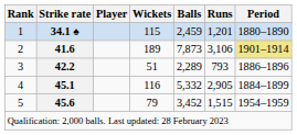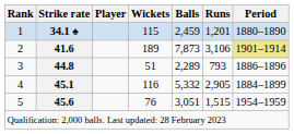 <table class="wikitable plainrowheaders sortable">
 <tr>
 <th scope=col>Rank</th>
 <th scope=col>Strike rate</th>
 <th scope=col>Player</th>
 <th scope=col>Wickets</th>
 <th scope=col>Balls</th>
 <th scope=col>Runs</th>
 <th scope=col>Period</th>
 </tr>
 <tr bgcolor=#cee0f2>
 <td align=center>1</td>
 <th scope=row style="background:#cee0f2; text-align:center;">34.1 ♠</th>
 <td></td>
 <td align=center>115</td>
 <td align=center>2,459</td>
 <td align=center>1,201</td>
 <td>1880–1890</td>
 </tr>
 <tr>
 <td align=center>2</td>
 <th scope=row style=text-align:center;>41.6</th>
 <td></td>
 <td align=center>189</td>
 <td align=center>7,873</td>
 <td align=center>3,106</td>
 <td style="background: khaki;">1901–1914</td>
 </tr>
 <tr>
 <td align=center>3</td>
-<th scope=row style=text-align:center;>42.2</th>
+<th scope=row style=text-align:center;>44.8</th>
 <td></td>
 <td align=center>51</td>
 <td align=center>2,289</td>
 <td align=center>793</td>
 <td>1886–1896</td>
 </tr>
 <tr>
 <td align=center>4</td>
 <th scope=row style=text-align:center;>45.1</th>
 <td></td>
 <td align=center>116</td>
 <td align=center>5,332</td>
 <td align=center>2,905</td>
 <td>1884–1899</td>
 </tr>
 <tr>
 <td align=center>5</td>
 <th scope=row style=text-align:center;>45.6</th>
 <td></td>
-<td align=center>79</td>
-<td align=center>3,452</td>
+<td align=center>76</td>
+<td align=center>3,051</td>
 <td align=center>1,515</td>
 <td>1954–1959</td>
 </tr>
 <tr class=sortbottom>
 <td colspan=7><small>Qualification: 2,000 balls. Last updated: 28 February 2023</small></td>
 </tr>
 </table>
